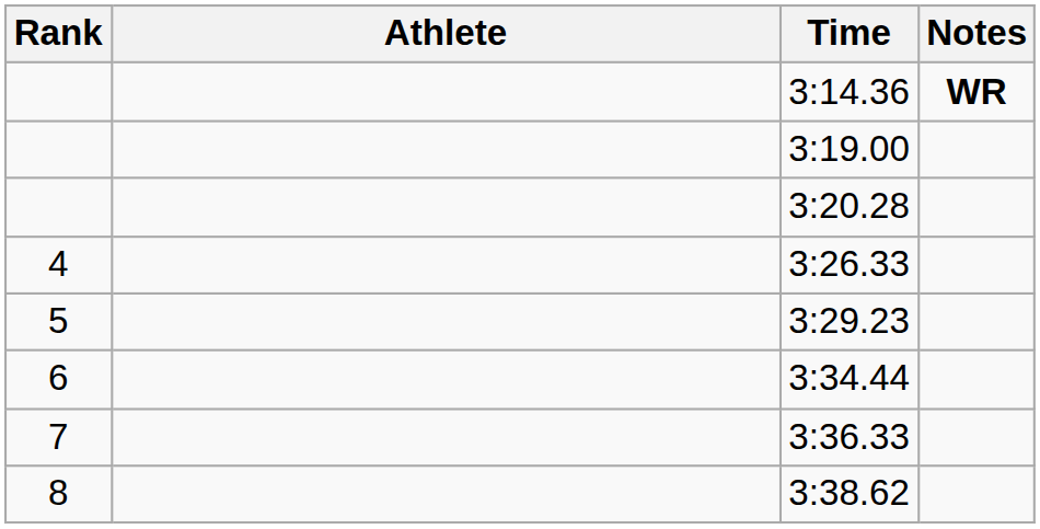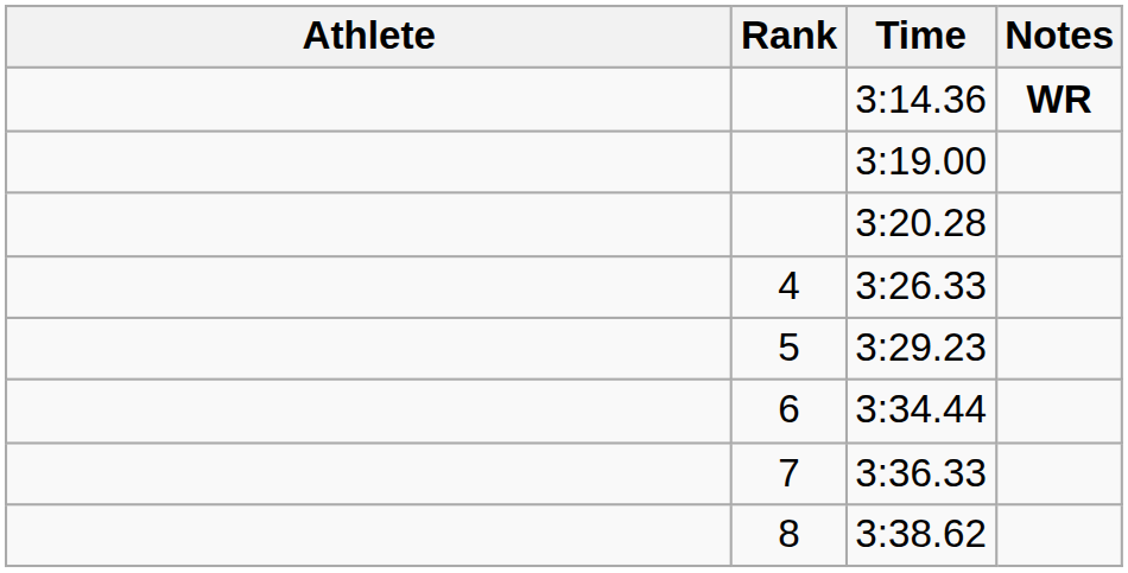 <table class=wikitable>
 <tr>
+<th style=width:18em>Athlete</th>
 <th>Rank</th>
-<th style=width:18em>Athlete</th>
 <th>Time</th>
 <th>Notes</th>
 </tr>
 <tr align=center>
+<td align=left></td>
 <td></td>
-<td align=left></td>
 <td>3:14.36</td>
 <td><strong>WR</strong></td>
 </tr>
 <tr align=center>
+<td align=left></td>
 <td></td>
-<td align=left></td>
 <td>3:19.00</td>
 <td></td>
 </tr>
 <tr align=center>
+<td align=left></td>
 <td></td>
-<td align=left></td>
 <td>3:20.28</td>
 <td></td>
 </tr>
 <tr align=center>
+<td align=left></td>
 <td>4</td>
-<td align=left></td>
 <td>3:26.33</td>
 <td></td>
 </tr>
 <tr align=center>
+<td align=left></td>
 <td>5</td>
-<td align=left></td>
 <td>3:29.23</td>
 <td></td>
 </tr>
 <tr align=center>
+<td align=left></td>
 <td>6</td>
-<td align=left></td>
 <td>3:34.44</td>
 <td></td>
 </tr>
 <tr align=center>
+<td align=left></td>
 <td>7</td>
-<td align=left></td>
 <td>3:36.33</td>
 <td></td>
 </tr>
 <tr align=center>
+<td align=left></td>
 <td>8</td>
-<td align=left></td>
 <td>3:38.62</td>
 <td></td>
 </tr>
 </table>
